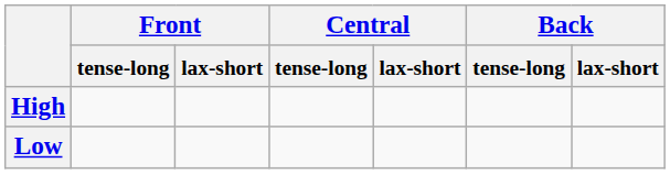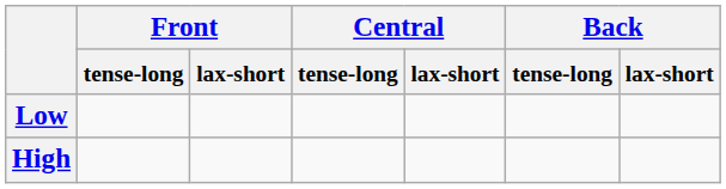 <table class="wikitable" style=text-align:center>
 <tr>
 <th rowspan="2"></th>
 <th colspan="2"><a href='#'>Front</a></th>
 <th colspan="2"><a href='#'>Central</a></th>
 <th colspan="2"><a href='#'>Back</a></th>
 </tr>
 <tr>
 <th><small>tense-long</small></th>
 <th><small>lax-short</small></th>
 <th><small>tense-long</small></th>
 <th><small>lax-short</small></th>
 <th><small>tense-long</small></th>
 <th><small>lax-short</small></th>
 </tr>
 <tr>
+<th><a href='#'>Low</a></th>
+<td></td>
+<td></td>
+<td> </td>
+<td> </td>
+<td></td>
+<td></td>
+</tr>
+<tr>
 <th><a href='#'>High</a></th>
 <td> </td>
 <td> </td>
 <td></td>
 <td></td>
 <td> </td>
 <td> </td>
 </tr>
-<tr>
-<th><a href='#'>Low</a></th>
-<td></td>
-<td></td>
-<td> </td>
-<td> </td>
-<td></td>
-<td></td>
-</tr>
 </table>
